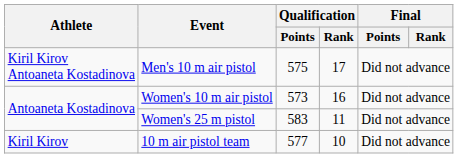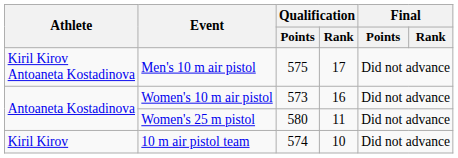 <table class="wikitable" style="font-size:90%">
 <tr>
 <th rowspan="2">Athlete</th>
 <th rowspan="2">Event</th>
 <th colspan=2>Qualification</th>
 <th colspan=2>Final</th>
 </tr>
 <tr style="font-size:95%">
 <th>Points</th>
 <th>Rank</th>
 <th>Points</th>
 <th>Rank</th>
 </tr>
 <tr align=center>
 <td align=left><a href='#'>Kiril Kirov</a><br><a href='#'>Antoaneta Kostadinova</a></td>
 <td align=left><a href='#'>Men's 10 m air pistol</a></td>
 <td>575</td>
 <td>17</td>
 <td colspan=2>Did not advance</td>
 </tr>
 <tr align=center>
 <td align=left rowspan=2><a href='#'>Antoaneta Kostadinova</a></td>
 <td align=left><a href='#'>Women's 10 m air pistol</a></td>
 <td>573</td>
 <td>16</td>
 <td colspan=2>Did not advance</td>
 </tr>
 <tr align=center>
 <td align=left><a href='#'>Women's 25 m pistol</a></td>
-<td>583</td>
+<td>580</td>
 <td>11</td>
 <td colspan=2>Did not advance</td>
 </tr>
 <tr align=center>
 <td align=left rowspan=1><a href='#'>Kiril Kirov</a></td>
 <td align=left><a href='#'>10 m air pistol team</a></td>
-<td>577</td>
+<td>574</td>
 <td>10</td>
 <td colspan=2>Did not advance</td>
 </tr>
 </table>
